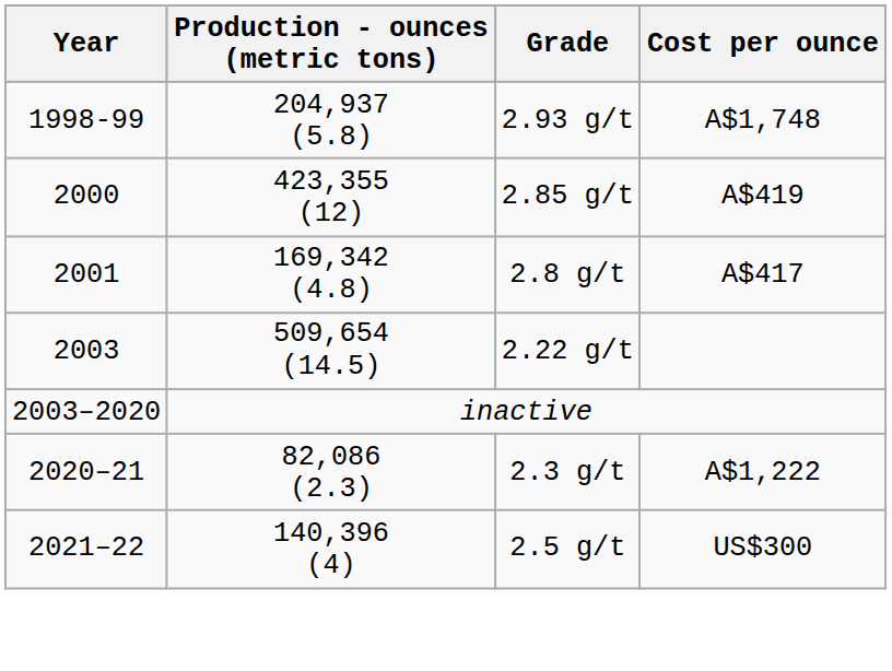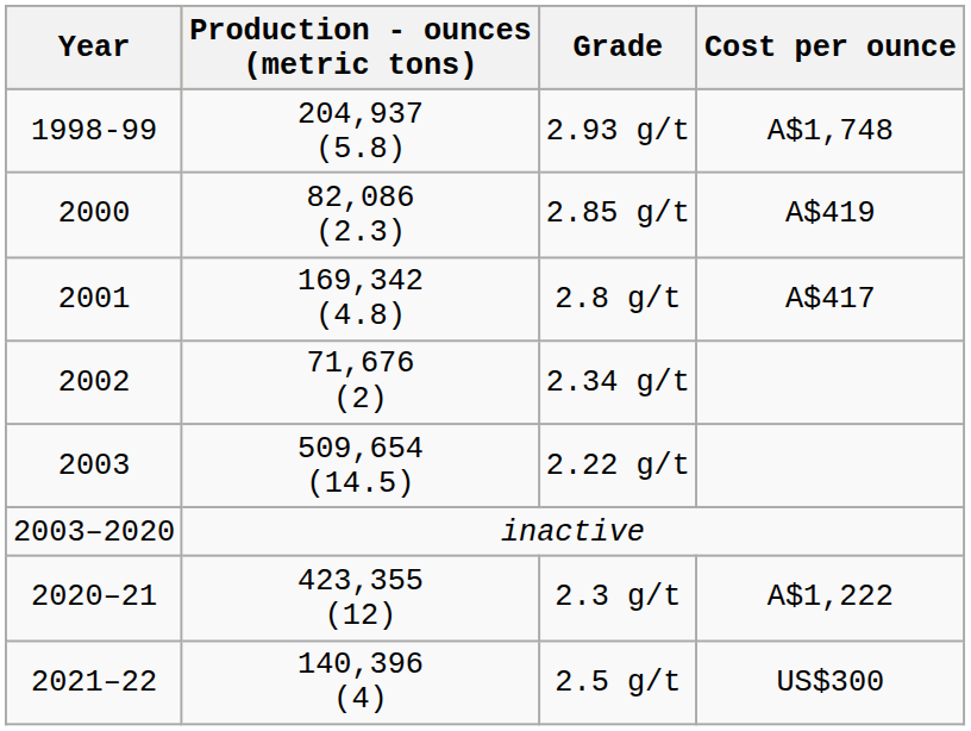 <table class="wikitable">
 <tr style="text-align:center; background:#daa520;">
 <th>Year</th>
 <th>Production - ounces<br>(metric tons)</th>
 <th>Grade</th>
 <th>Cost per ounce</th>
 </tr>
 <tr style="text-align:center;">
 <td>1998-99</td>
 <td>204,937<br>(5.8)</td>
 <td>2.93 g/t</td>
 <td>A$1,748</td>
 </tr>
 <tr style="text-align:center;">
 <td>2000</td>
-<td>423,355<br>(12)</td>
+<td>82,086<br>(2.3)</td>
 <td>2.85 g/t</td>
 <td>A$419</td>
 </tr>
 <tr style="text-align:center;">
 <td>2001</td>
 <td>169,342<br>(4.8)</td>
 <td>2.8 g/t</td>
 <td>A$417</td>
+</tr>
+<tr style="text-align:center;">
+<td>2002</td>
+<td>71,676<br>(2)</td>
+<td>2.34 g/t</td>
+<td></td>
 </tr>
 <tr style="text-align:center;">
 <td>2003</td>
 <td>509,654<br>(14.5)</td>
 <td>2.22 g/t</td>
 <td></td>
 </tr>
 <tr style="text-align:center;">
 <td>2003–2020</td>
 <td colspan=3><em>inactive</em></td>
 </tr>
 <tr style="text-align:center;">
 <td>2020–21</td>
-<td>82,086<br>(2.3)</td>
+<td>423,355<br>(12)</td>
 <td>2.3 g/t</td>
 <td>A$1,222</td>
 </tr>
 <tr style="text-align:center;">
 <td>2021–22</td>
 <td>140,396<br>(4)</td>
 <td>2.5 g/t</td>
 <td>US$300</td>
 </tr>
 </table>
